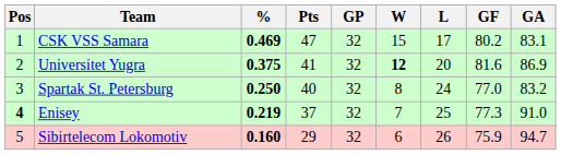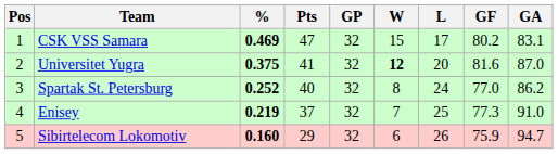 <table class="wikitable sortable" style="text-align: center;">
 <tr>
 <th width=20>Pos</th>
 <th width=210>Team</th>
 <th width=40>%</th>
 <th width=40><strong>Pts</strong></th>
 <th width=40>GP</th>
 <th width=40>W</th>
 <th width=40>L</th>
 <th width=40>GF</th>
 <th width=40>GA</th>
 </tr>
 <tr style="background: #ccffcc;">
 <td>1</td>
 <td align="left"><a href='#'>CSK VSS Samara</a></td>
 <td><strong>0.469</strong></td>
 <td>47</td>
 <td>32</td>
 <td>15</td>
 <td>17</td>
 <td>80.2</td>
 <td>83.1</td>
 </tr>
 <tr style="background: #ccffcc;">
 <td>2</td>
 <td align="left"><a href='#'>Universitet Yugra</a></td>
 <td><strong> 0.375</strong></td>
 <td>41</td>
 <td>32</td>
 <td><strong>12</strong></td>
 <td>20</td>
 <td>81.6</td>
-<td>86.9</td>
+<td>87.0</td>
 </tr>
 <tr style="background: #ccffcc;">
 <td>3</td>
 <td align="left"><a href='#'>Spartak St. Petersburg</a></td>
-<td><strong>0.250</strong></td>
+<td><strong>0.252</strong></td>
 <td>40</td>
 <td>32</td>
 <td>8</td>
 <td>24</td>
 <td>77.0</td>
-<td>83.2</td>
+<td>86.2</td>
 </tr>
 <tr style="background: #ccffcc;">
-<td><strong>4</strong></td>
+<td>4</td>
 <td align="left"><a href='#'>Enisey</a></td>
 <td><strong>0.219</strong></td>
 <td>37</td>
 <td>32</td>
 <td>7</td>
 <td>25</td>
 <td>77.3</td>
 <td>91.0</td>
 </tr>
 <tr style="background: #ffcccc;">
 <td>5</td>
 <td align="left"><a href='#'>Sibirtelecom Lokomotiv</a></td>
 <td><strong>0.160</strong></td>
 <td>29</td>
 <td>32</td>
 <td>6</td>
 <td>26</td>
 <td>75.9</td>
 <td>94.7</td>
 </tr>
 </table>
